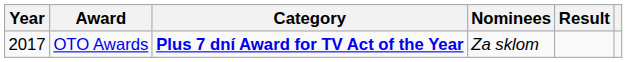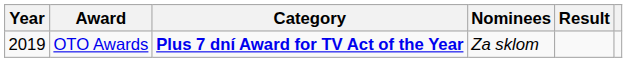 <table class="wikitable" style="font-size: 95%;">
 <tr>
 <th>Year</th>
 <th>Award</th>
 <th>Category</th>
 <th>Nominees</th>
 <th>Result</th>
 <th></th>
 </tr>
 <tr>
-<td>2017</td>
+<td>2019</td>
 <td><a href='#'>OTO Awards</a></td>
 <td><strong><a href='#'>Plus 7 dní Award for TV Act of the Year</a></strong></td>
 <td><em>Za sklom</em></td>
 <td></td>
 <td></td>
 </tr>
 </table>
